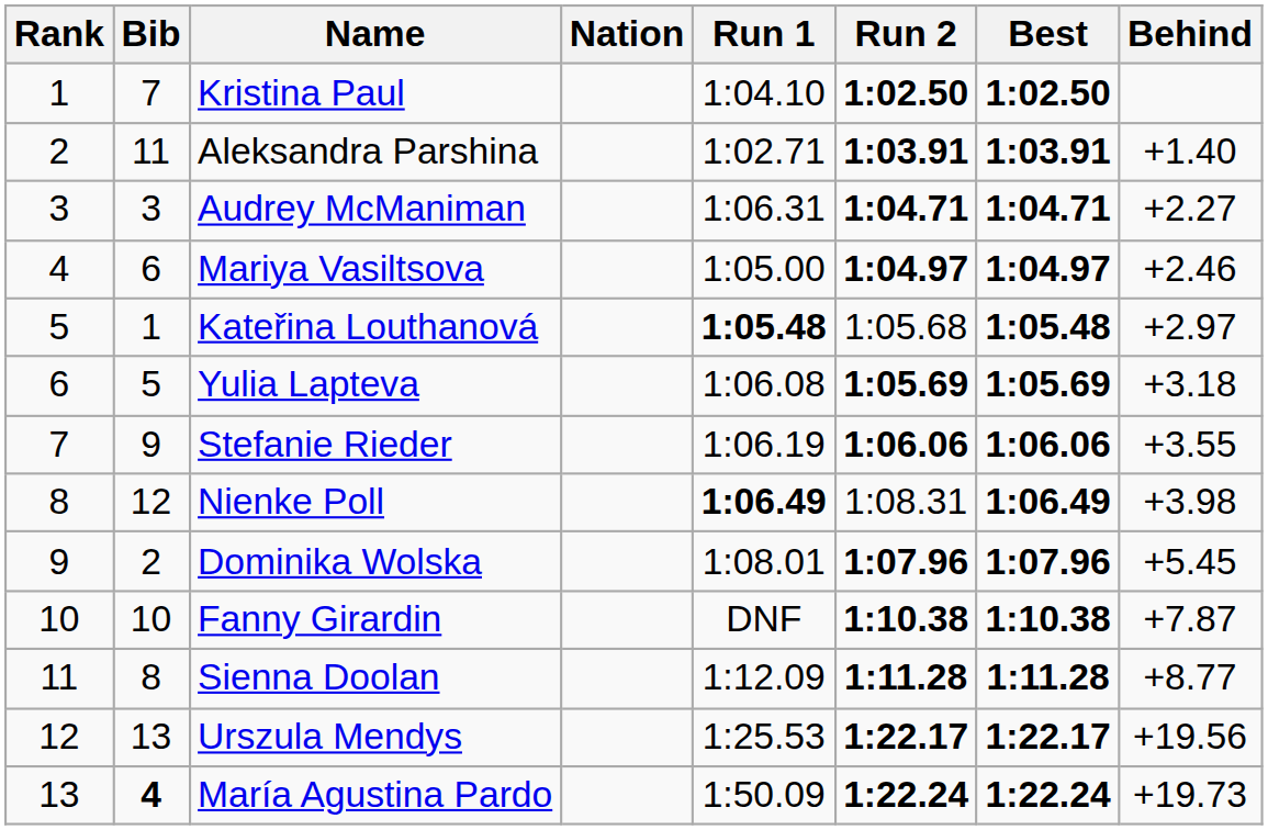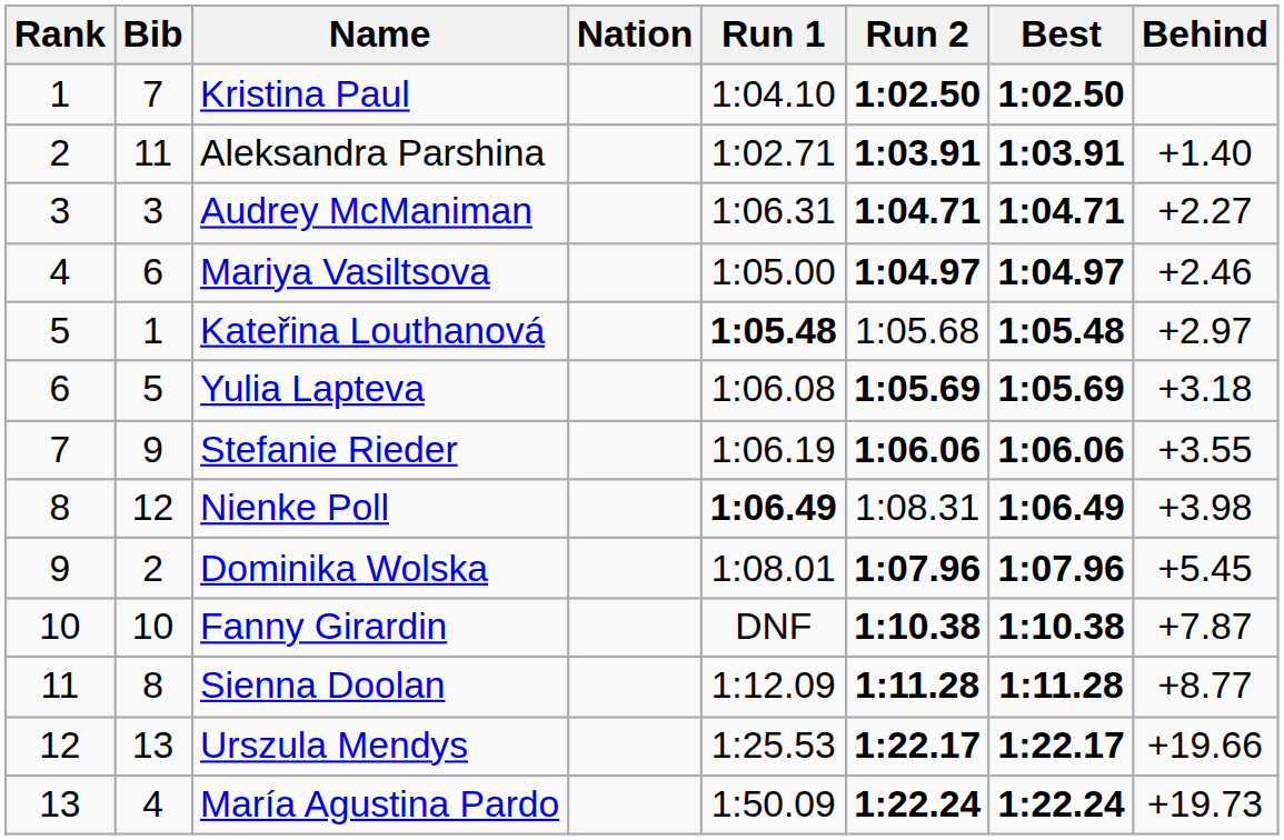 <table class="wikitable sortable" style="text-align:center">
 <tr>
 <th>Rank</th>
 <th>Bib</th>
 <th>Name</th>
 <th>Nation</th>
 <th>Run 1</th>
 <th>Run 2</th>
 <th>Best</th>
 <th>Behind</th>
 </tr>
 <tr>
 <td>1</td>
 <td>7</td>
 <td align=left><a href='#'>Kristina Paul</a></td>
 <td align=left></td>
 <td>1:04.10</td>
 <td><strong>1:02.50</strong></td>
 <td><strong>1:02.50</strong></td>
 <td></td>
 </tr>
 <tr>
 <td>2</td>
 <td>11</td>
 <td align=left>Aleksandra Parshina</td>
 <td align=left></td>
 <td>1:02.71</td>
 <td><strong>1:03.91</strong></td>
 <td><strong>1:03.91</strong></td>
 <td>+1.40</td>
 </tr>
 <tr>
 <td>3</td>
 <td>3</td>
 <td align=left><a href='#'>Audrey McManiman</a></td>
 <td align=left></td>
 <td>1:06.31</td>
 <td><strong>1:04.71</strong></td>
 <td><strong>1:04.71</strong></td>
 <td>+2.27</td>
 </tr>
 <tr>
 <td>4</td>
 <td>6</td>
 <td align=left><a href='#'>Mariya Vasiltsova</a></td>
 <td align=left></td>
 <td>1:05.00</td>
 <td><strong>1:04.97</strong></td>
 <td><strong>1:04.97</strong></td>
 <td>+2.46</td>
 </tr>
 <tr>
 <td>5</td>
 <td>1</td>
 <td align=left><a href='#'>Kateřina Louthanová</a></td>
 <td align=left></td>
 <td><strong>1:05.48</strong></td>
 <td>1:05.68</td>
 <td><strong>1:05.48</strong></td>
 <td>+2.97</td>
 </tr>
 <tr>
 <td>6</td>
 <td>5</td>
 <td align=left><a href='#'>Yulia Lapteva</a></td>
 <td align=left></td>
 <td>1:06.08</td>
 <td><strong>1:05.69</strong></td>
 <td><strong>1:05.69</strong></td>
 <td>+3.18</td>
 </tr>
 <tr>
 <td>7</td>
 <td>9</td>
 <td align=left><a href='#'>Stefanie Rieder</a></td>
 <td align=left></td>
 <td>1:06.19</td>
 <td><strong>1:06.06</strong></td>
 <td><strong>1:06.06</strong></td>
 <td>+3.55</td>
 </tr>
 <tr>
 <td>8</td>
 <td>12</td>
 <td align=left><a href='#'>Nienke Poll</a></td>
 <td align=left></td>
 <td><strong>1:06.49</strong></td>
 <td>1:08.31</td>
 <td><strong>1:06.49</strong></td>
 <td>+3.98</td>
 </tr>
 <tr>
 <td>9</td>
 <td>2</td>
 <td align=left><a href='#'>Dominika Wolska</a></td>
 <td align=left></td>
 <td>1:08.01</td>
 <td><strong>1:07.96</strong></td>
 <td><strong>1:07.96</strong></td>
 <td>+5.45</td>
 </tr>
 <tr>
 <td>10</td>
 <td>10</td>
 <td align=left><a href='#'>Fanny Girardin</a></td>
 <td align=left></td>
 <td>DNF</td>
 <td><strong>1:10.38</strong></td>
 <td><strong>1:10.38</strong></td>
 <td>+7.87</td>
 </tr>
 <tr>
 <td>11</td>
 <td>8</td>
 <td align=left><a href='#'>Sienna Doolan</a></td>
 <td align=left></td>
 <td>1:12.09</td>
 <td><strong>1:11.28</strong></td>
 <td><strong>1:11.28</strong></td>
 <td>+8.77</td>
 </tr>
 <tr>
 <td>12</td>
 <td>13</td>
 <td align=left><a href='#'>Urszula Mendys</a></td>
 <td align=left></td>
 <td>1:25.53</td>
 <td><strong>1:22.17</strong></td>
 <td><strong>1:22.17</strong></td>
-<td>+19.56</td>
+<td>+19.66</td>
 </tr>
 <tr>
 <td>13</td>
-<td><strong>4</strong></td>
+<td>4</td>
 <td align=left><a href='#'>María Agustina Pardo</a></td>
 <td align=left></td>
 <td>1:50.09</td>
 <td><strong>1:22.24</strong></td>
 <td><strong>1:22.24</strong></td>
 <td>+19.73</td>
 </tr>
 </table>
